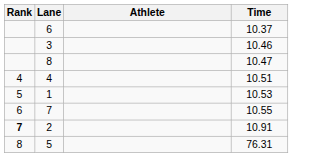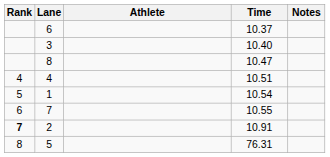 <table class="wikitable sortable" style="text-align:center">
 <tr>
 <th width=10>Rank</th>
 <th width=10>Lane</th>
 <th width=250>Athlete</th>
 <th width=80>Time</th>
+<th width=50>Notes</th>
 </tr>
 <tr>
 <td></td>
 <td>6</td>
 <td align=left></td>
 <td>10.37</td>
+<td></td>
 </tr>
 <tr>
 <td></td>
 <td>3</td>
 <td align=left></td>
-<td>10.46</td>
+<td>10.40</td>
+<td></td>
 </tr>
 <tr>
 <td></td>
 <td>8</td>
 <td align=left></td>
 <td>10.47</td>
+<td></td>
 </tr>
 <tr>
 <td>4</td>
 <td>4</td>
 <td align=left></td>
 <td>10.51</td>
+<td></td>
 </tr>
 <tr>
 <td>5</td>
 <td>1</td>
 <td align=left></td>
-<td>10.53</td>
+<td>10.54</td>
+<td></td>
 </tr>
 <tr>
 <td>6</td>
 <td>7</td>
 <td align=left></td>
 <td>10.55</td>
+<td></td>
 </tr>
 <tr>
 <td><strong>7</strong></td>
 <td>2</td>
 <td align=left></td>
 <td>10.91</td>
+<td></td>
 </tr>
 <tr>
 <td>8</td>
 <td>5</td>
 <td align=left></td>
 <td>76.31</td>
+<td></td>
 </tr>
 </table>
